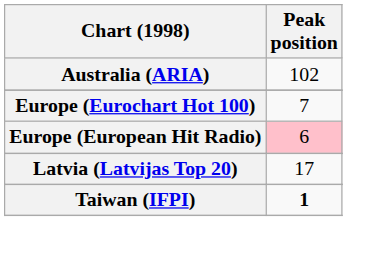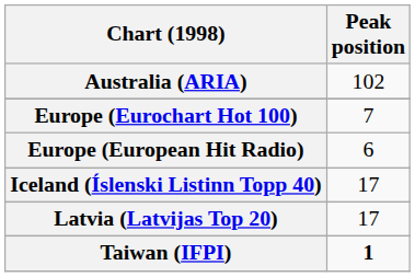 <table class="wikitable sortable plainrowheaders" style="text-align:center">
 <tr>
 <th>Chart (1998)</th>
 <th>Peak<br>position</th>
 </tr>
 <tr>
 <th scope="row">Australia (<a href='#'>ARIA</a>)</th>
 <td>102</td>
 </tr>
 <tr>
 </tr>
 <tr>
 <th scope="row">Europe (<a href='#'>Eurochart Hot 100</a>)</th>
 <td>7</td>
 </tr>
 <tr>
 <th scope="row">Europe (European Hit Radio)</th>
-<td style="background: pink;">6</td>
+<td>6</td>
 </tr>
 <tr>
 </tr>
 <tr>
+</tr>
+<tr>
+<th scope="row">Iceland (<a href='#'>Íslenski Listinn Topp 40</a>)</th>
+<td>17</td>
 </tr>
 <tr>
 </tr>
 <tr>
 <th scope="row">Latvia (<a href='#'>Latvijas Top 20</a>)</th>
 <td>17</td>
 </tr>
 <tr>
 </tr>
 <tr>
 </tr>
 <tr>
 </tr>
 <tr>
 </tr>
 <tr>
 </tr>
 <tr>
 <th scope="row">Taiwan (<a href='#'>IFPI</a>)</th>
 <td><strong>1</strong></td>
 </tr>
 <tr>
 </tr>
 </table>
